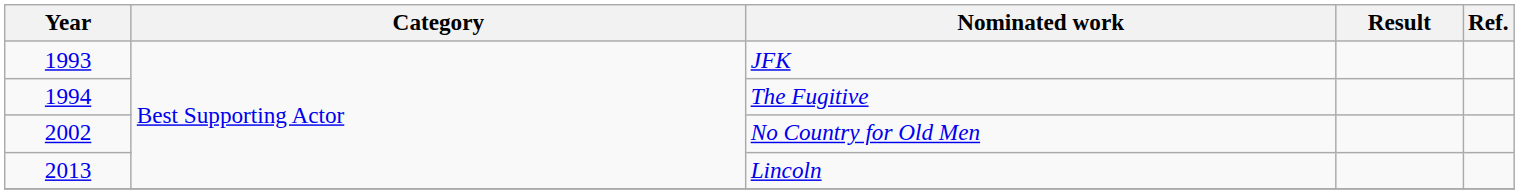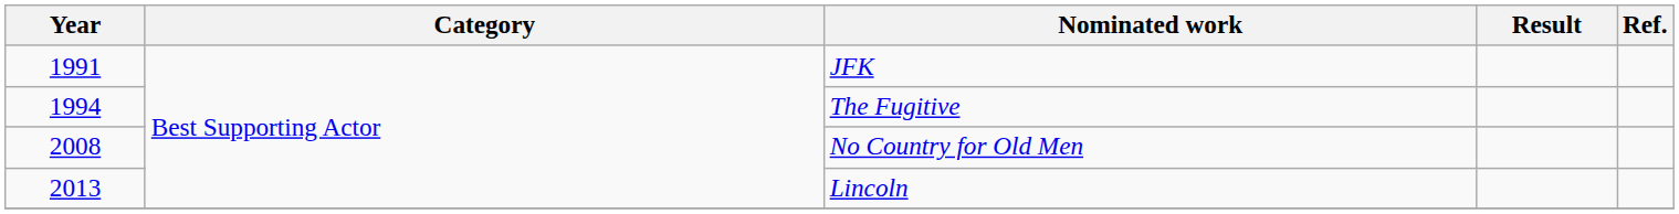 <table class=wikitable>
 <tr>
 <th scope="col" style="width:5em;">Year</th>
 <th scope="col" style="width:26em;">Category</th>
 <th scope="col" style="width:25em;">Nominated work</th>
 <th scope="col" style="width:5em;">Result</th>
 <th>Ref.</th>
 </tr>
 <tr>
-<td style="text-align:center;"><a href='#'>1993</a></td>
+<td style="text-align:center;"><a href='#'>1991</a></td>
 <td rowspan=4><a href='#'>Best Supporting Actor</a></td>
 <td><em><a href='#'>JFK</a></em></td>
 <td></td>
 <td></td>
 </tr>
 <tr>
 <td style="text-align:center;"><a href='#'>1994</a></td>
 <td><em><a href='#'>The Fugitive</a></em></td>
 <td></td>
 <td></td>
 </tr>
 <tr>
-<td style="text-align:center;"><a href='#'>2002</a></td>
+<td style="text-align:center;"><a href='#'>2008</a></td>
 <td><em><a href='#'>No Country for Old Men</a></em></td>
 <td></td>
 <td></td>
 </tr>
 <tr>
 <td style="text-align:center;"><a href='#'>2013</a></td>
 <td><em><a href='#'>Lincoln</a></em></td>
 <td></td>
 <td></td>
 </tr>
 <tr>
 </tr>
 </table>
